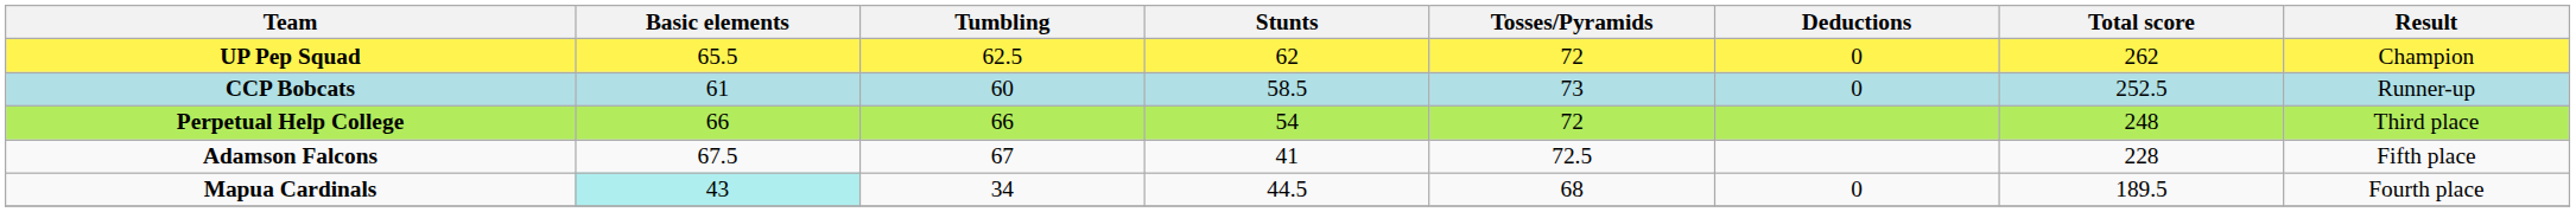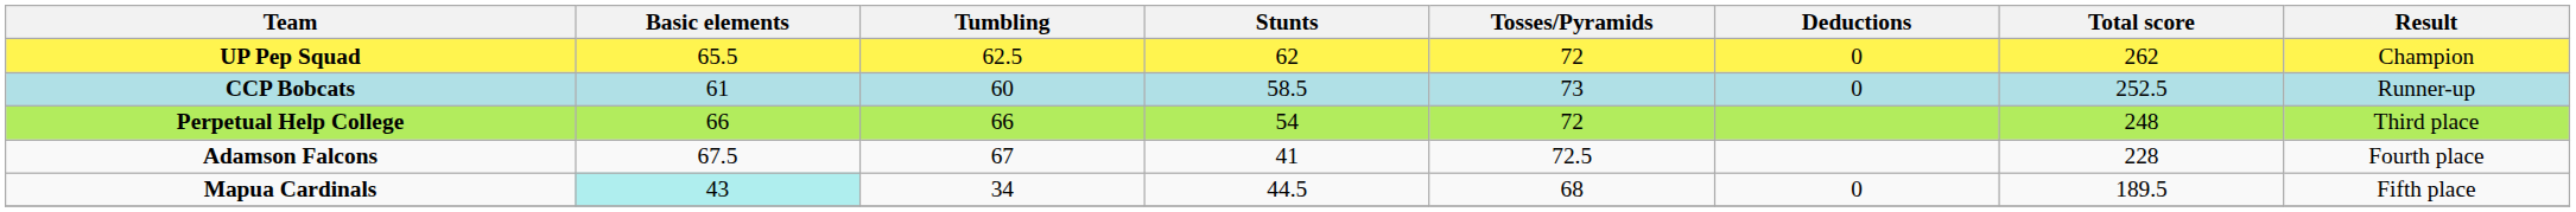 <table class="wikitable" style="text-align:center; font-size:100%; line-height:16px; width:90%;">
 <tr>
 <th style="width:20%;">Team</th>
 <th style="width:10%;">Basic elements</th>
 <th style="width:10%;">Tumbling</th>
 <th style="width:10%;">Stunts</th>
 <th style="width:10%;">Tosses/Pyramids</th>
 <th style="width:10%;">Deductions</th>
 <th style="width:10%;">Total score</th>
 <th style="width:10%;">Result</th>
 </tr>
 <tr style="background:#FFF44F;">
 <td><strong>UP Pep Squad</strong></td>
 <td>65.5</td>
 <td>62.5</td>
 <td>62</td>
 <td>72</td>
 <td>0</td>
 <td>262</td>
 <td>Champion</td>
 </tr>
 <tr style="background:#B0E0E6;">
 <td><strong>CCP Bobcats</strong></td>
 <td>61</td>
 <td>60</td>
 <td>58.5</td>
 <td>73</td>
 <td>0</td>
 <td>252.5</td>
 <td>Runner-up</td>
 </tr>
 <tr style="background:#B2EC5D;">
 <td><strong>Perpetual Help College</strong></td>
 <td>66</td>
 <td>66</td>
 <td>54</td>
 <td>72</td>
 <td></td>
 <td>248</td>
 <td>Third place</td>
 </tr>
 <tr>
 <td><strong>Adamson Falcons</strong></td>
 <td>67.5</td>
 <td>67</td>
 <td>41</td>
 <td>72.5</td>
 <td></td>
 <td>228</td>
-<td>Fifth place</td>
+<td>Fourth place</td>
 </tr>
 <tr>
 <td><strong>Mapua Cardinals</strong></td>
 <td style="background: paleturquoise;">43</td>
 <td>34</td>
 <td>44.5</td>
 <td>68</td>
 <td>0</td>
 <td>189.5</td>
-<td>Fourth place</td>
+<td>Fifth place</td>
 </tr>
 <tr>
 </tr>
 </table>
